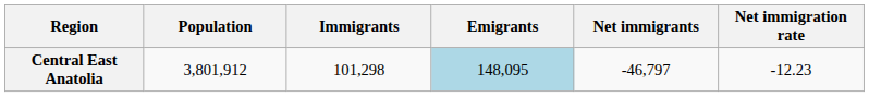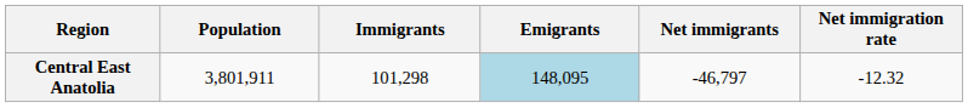 <table class="wikitable">
 <tr>
 <th style="width:120pt;">Region</th>
 <th style="width:120pt;">Population</th>
 <th style="width:120pt;">Immigrants</th>
 <th style="width:120pt;">Emigrants</th>
 <th style="width:120pt;">Net immigrants</th>
 <th style="width:120pt;">Net immigration rate</th>
 </tr>
 <tr>
 <th style="width:120pt;">Central East Anatolia</th>
-<td style="text-align:center;">3,801,912</td>
+<td style="text-align:center;">3,801,911</td>
 <td style="text-align:center;">101,298</td>
 <td style="background: lightblue; text-align:center;">148,095</td>
 <td style="text-align:center;">-46,797</td>
-<td style="text-align:center;">-12.23</td>
+<td style="text-align:center;">-12.32</td>
 </tr>
 </table>
